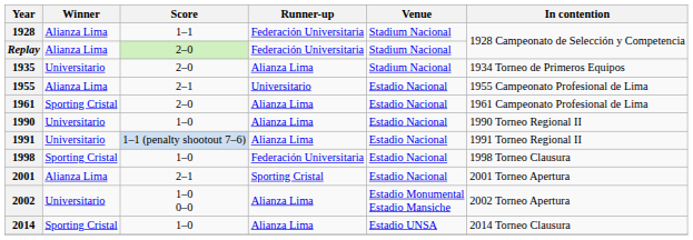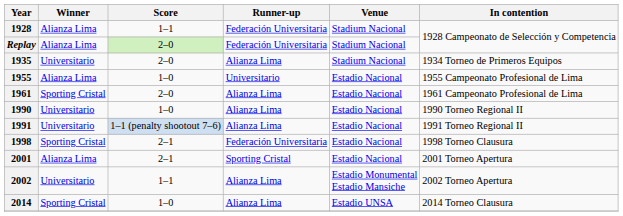 <table class="wikitable plainrowheaders sortable">
 <tr>
 <th scope="col">Year</th>
 <th scope="col">Winner</th>
 <th scope="col">Score</th>
 <th scope="col">Runner-up</th>
 <th scope="col">Venue</th>
 <th scope="col">In contention</th>
 </tr>
 <tr>
 <th scope="row" style="text-align:center">1928</th>
 <td><a href='#'>Alianza Lima</a></td>
 <td align=center>1–1</td>
 <td><a href='#'>Federación Universitaria</a></td>
 <td><a href='#'>Stadium Nacional</a></td>
 <td rowspan=2>1928 Campeonato de Selección y Competencia</td>
 </tr>
 <tr>
 <th scope="row" style="text-align:center"><em>Replay</em></th>
 <td><a href='#'>Alianza Lima</a></td>
 <td align=center bgcolor=D0F0C0>2–0</td>
 <td><a href='#'>Federación Universitaria</a></td>
 <td><a href='#'>Stadium Nacional</a></td>
 </tr>
 <tr>
 <th scope="row" style="text-align:center">1935</th>
 <td><a href='#'>Universitario</a></td>
 <td align=center>2–0</td>
 <td><a href='#'>Alianza Lima</a></td>
 <td><a href='#'>Stadium Nacional</a></td>
 <td>1934 Torneo de Primeros Equipos</td>
 </tr>
 <tr>
 <th scope="row" style="text-align:center">1955</th>
 <td><a href='#'>Alianza Lima</a></td>
-<td align=center>2–1</td>
+<td align=center>1–0</td>
 <td><a href='#'>Universitario</a></td>
 <td><a href='#'>Estadio Nacional</a></td>
 <td>1955 Campeonato Profesional de Lima</td>
 </tr>
 <tr>
 <th scope="row" style="text-align:center">1961</th>
 <td><a href='#'>Sporting Cristal</a></td>
 <td align=center>2–0</td>
 <td><a href='#'>Alianza Lima</a></td>
 <td><a href='#'>Estadio Nacional</a></td>
 <td>1961 Campeonato Profesional de Lima</td>
 </tr>
 <tr>
 <th scope="row" style="text-align:center">1990</th>
 <td><a href='#'>Universitario</a></td>
 <td align=center>1–0</td>
 <td><a href='#'>Alianza Lima</a></td>
 <td><a href='#'>Estadio Nacional</a></td>
 <td>1990 Torneo Regional II</td>
 </tr>
 <tr>
 <th scope="row" style="text-align:center">1991</th>
 <td><a href='#'>Universitario</a></td>
 <td align=center bgcolor=cedff2>1–1 (penalty shootout 7–6)</td>
 <td><a href='#'>Alianza Lima</a></td>
 <td><a href='#'>Estadio Nacional</a></td>
 <td>1991 Torneo Regional II</td>
 </tr>
 <tr>
 <th scope="row" style="text-align:center">1998</th>
 <td><a href='#'>Sporting Cristal</a></td>
-<td align=center>1–0</td>
+<td align=center>2–1</td>
 <td><a href='#'>Federación Universitaria</a></td>
 <td><a href='#'>Estadio Nacional</a></td>
 <td>1998 Torneo Clausura</td>
 </tr>
 <tr>
 <th scope="row" style="text-align:center">2001</th>
 <td><a href='#'>Alianza Lima</a></td>
 <td align=center>2–1</td>
 <td><a href='#'>Sporting Cristal</a></td>
 <td><a href='#'>Estadio Nacional</a></td>
 <td>2001 Torneo Apertura</td>
 </tr>
 <tr>
 <th scope="row" style="text-align:center">2002</th>
 <td><a href='#'>Universitario</a></td>
-<td align=center>1–0<br>0–0</td>
+<td align=center>1–1</td>
 <td><a href='#'>Alianza Lima</a></td>
 <td><a href='#'>Estadio Monumental</a><br><a href='#'>Estadio Mansiche</a></td>
 <td>2002 Torneo Apertura</td>
 </tr>
 <tr>
 <th scope="row" style="text-align:center">2014</th>
 <td><a href='#'>Sporting Cristal</a></td>
 <td align=center>1–0</td>
 <td><a href='#'>Alianza Lima</a></td>
 <td><a href='#'>Estadio UNSA</a></td>
 <td>2014 Torneo Clausura</td>
 </tr>
 <tr>
 </tr>
 </table>
